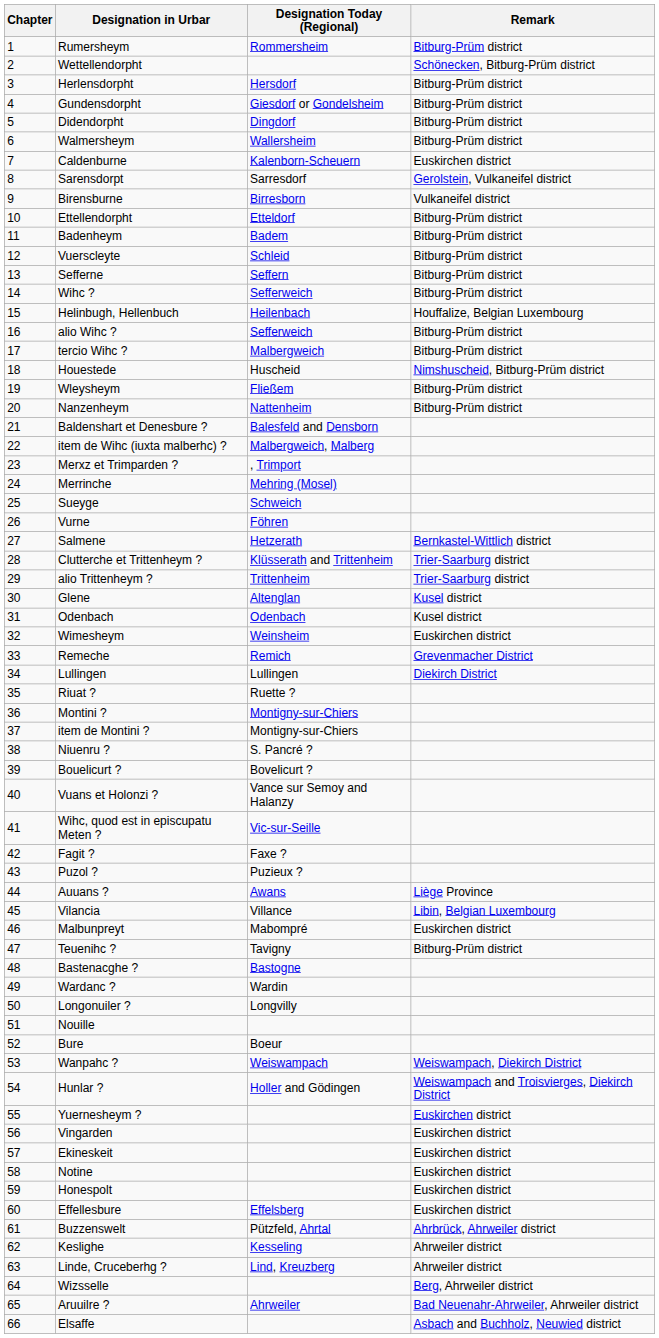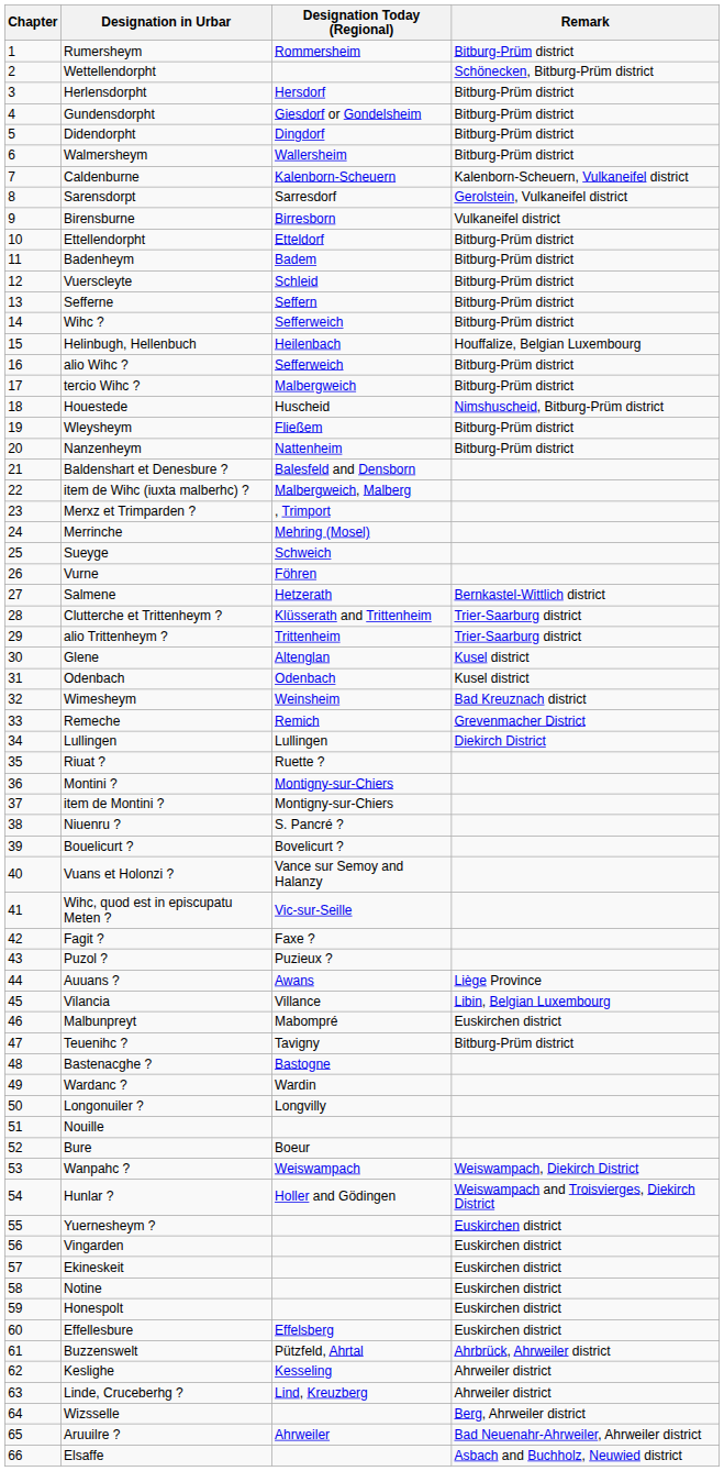 <table class="wikitable">
 <tr>
 <th>Chapter</th>
 <th>Designation in Urbar</th>
 <th>Designation Today (Regional)</th>
 <th>Remark</th>
 </tr>
 <tr>
 <td>1</td>
 <td>Rumersheym</td>
 <td><a href='#'>Rommersheim</a></td>
 <td><a href='#'>Bitburg-Prüm</a> district</td>
 </tr>
 <tr>
 <td>2</td>
 <td>Wettellendorpht</td>
 <td></td>
 <td><a href='#'>Schönecken</a>, Bitburg-Prüm district</td>
 </tr>
 <tr>
 <td>3</td>
 <td>Herlensdorpht</td>
 <td><a href='#'>Hersdorf</a></td>
 <td>Bitburg-Prüm district</td>
 </tr>
 <tr>
 <td>4</td>
 <td>Gundensdorpht</td>
 <td><a href='#'>Giesdorf</a> or <a href='#'>Gondelsheim</a></td>
 <td>Bitburg-Prüm district</td>
 </tr>
 <tr>
 <td>5</td>
 <td>Didendorpht</td>
 <td><a href='#'>Dingdorf</a></td>
 <td>Bitburg-Prüm district</td>
 </tr>
 <tr>
 <td>6</td>
 <td>Walmersheym</td>
 <td><a href='#'>Wallersheim</a></td>
 <td>Bitburg-Prüm district</td>
 </tr>
 <tr>
 <td>7</td>
 <td>Caldenburne</td>
 <td><a href='#'>Kalenborn-Scheuern</a></td>
-<td>Euskirchen district</td>
+<td>Kalenborn-Scheuern, <a href='#'>Vulkaneifel</a> district</td>
 </tr>
 <tr>
 <td>8</td>
 <td>Sarensdorpt</td>
 <td>Sarresdorf</td>
 <td><a href='#'>Gerolstein</a>, Vulkaneifel district</td>
 </tr>
 <tr>
 <td>9</td>
 <td>Birensburne</td>
 <td><a href='#'>Birresborn</a></td>
 <td>Vulkaneifel district</td>
 </tr>
 <tr>
 <td>10</td>
 <td>Ettellendorpht</td>
 <td><a href='#'>Etteldorf</a></td>
 <td>Bitburg-Prüm district</td>
 </tr>
 <tr>
 <td>11</td>
 <td>Badenheym</td>
 <td><a href='#'>Badem</a></td>
 <td>Bitburg-Prüm district</td>
 </tr>
 <tr>
 <td>12</td>
 <td>Vuerscleyte</td>
 <td><a href='#'>Schleid</a></td>
 <td>Bitburg-Prüm district</td>
 </tr>
 <tr>
 <td>13</td>
 <td>Sefferne</td>
 <td><a href='#'>Seffern</a></td>
 <td>Bitburg-Prüm district</td>
 </tr>
 <tr>
 <td>14</td>
 <td>Wihc ?</td>
 <td><a href='#'>Sefferweich</a></td>
 <td>Bitburg-Prüm district</td>
 </tr>
 <tr>
 <td>15</td>
 <td>Helinbugh, Hellenbuch</td>
 <td><a href='#'>Heilenbach</a></td>
 <td>Houffalize, Belgian Luxembourg</td>
 </tr>
 <tr>
 <td>16</td>
 <td>alio Wihc ?</td>
 <td><a href='#'>Sefferweich</a></td>
 <td>Bitburg-Prüm district</td>
 </tr>
 <tr>
 <td>17</td>
 <td>tercio Wihc ?</td>
 <td><a href='#'>Malbergweich</a></td>
 <td>Bitburg-Prüm district</td>
 </tr>
 <tr>
 <td>18</td>
 <td>Houestede</td>
 <td>Huscheid</td>
 <td><a href='#'>Nimshuscheid</a>, Bitburg-Prüm district</td>
 </tr>
 <tr>
 <td>19</td>
 <td>Wleysheym</td>
 <td><a href='#'>Fließem</a></td>
 <td>Bitburg-Prüm district</td>
 </tr>
 <tr>
 <td>20</td>
 <td>Nanzenheym</td>
 <td><a href='#'>Nattenheim</a></td>
 <td>Bitburg-Prüm district</td>
 </tr>
 <tr>
 <td>21</td>
 <td>Baldenshart et Denesbure ?</td>
 <td><a href='#'>Balesfeld</a> and <a href='#'>Densborn</a></td>
 <td></td>
 </tr>
 <tr>
 <td>22</td>
 <td>item de Wihc (iuxta malberhc) ?</td>
 <td><a href='#'>Malbergweich</a>, <a href='#'>Malberg</a></td>
 <td></td>
 </tr>
 <tr>
 <td>23</td>
 <td>Merxz et Trimparden ?</td>
 <td>, <a href='#'>Trimport</a></td>
 <td></td>
 </tr>
 <tr>
 <td>24</td>
 <td>Merrinche</td>
 <td><a href='#'>Mehring (Mosel)</a></td>
 <td></td>
 </tr>
 <tr>
 <td>25</td>
 <td>Sueyge</td>
 <td><a href='#'>Schweich</a></td>
 <td></td>
 </tr>
 <tr>
 <td>26</td>
 <td>Vurne</td>
 <td><a href='#'>Föhren</a></td>
 <td></td>
 </tr>
 <tr>
 <td>27</td>
 <td>Salmene</td>
 <td><a href='#'>Hetzerath</a></td>
 <td><a href='#'>Bernkastel-Wittlich</a> district</td>
 </tr>
 <tr>
 <td>28</td>
 <td>Clutterche et Trittenheym ?</td>
 <td><a href='#'>Klüsserath</a> and <a href='#'>Trittenheim</a></td>
 <td><a href='#'>Trier-Saarburg</a> district</td>
 </tr>
 <tr>
 <td>29</td>
 <td>alio Trittenheym ?</td>
 <td><a href='#'>Trittenheim</a></td>
 <td><a href='#'>Trier-Saarburg</a> district</td>
 </tr>
 <tr>
 <td>30</td>
 <td>Glene</td>
 <td><a href='#'>Altenglan</a></td>
 <td><a href='#'>Kusel</a> district</td>
 </tr>
 <tr>
 <td>31</td>
 <td>Odenbach</td>
 <td><a href='#'>Odenbach</a></td>
 <td>Kusel district</td>
 </tr>
 <tr>
 <td>32</td>
 <td>Wimesheym</td>
 <td><a href='#'>Weinsheim</a></td>
-<td>Euskirchen district</td>
+<td><a href='#'>Bad Kreuznach</a> district</td>
 </tr>
 <tr>
 <td>33</td>
 <td>Remeche</td>
 <td><a href='#'>Remich</a></td>
 <td><a href='#'>Grevenmacher District</a></td>
 </tr>
 <tr>
 <td>34</td>
 <td>Lullingen</td>
 <td>Lullingen</td>
 <td><a href='#'>Diekirch District</a></td>
 </tr>
 <tr>
 <td>35</td>
 <td>Riuat ?</td>
 <td>Ruette ?</td>
 <td></td>
 </tr>
 <tr>
 <td>36</td>
 <td>Montini ?</td>
 <td><a href='#'>Montigny-sur-Chiers</a></td>
 <td></td>
 </tr>
 <tr>
 <td>37</td>
 <td>item de Montini ?</td>
 <td>Montigny-sur-Chiers</td>
 <td></td>
 </tr>
 <tr>
 <td>38</td>
 <td>Niuenru ?</td>
 <td>S. Pancré ?</td>
 <td></td>
 </tr>
 <tr>
 <td>39</td>
 <td>Bouelicurt ?</td>
 <td>Bovelicurt ?</td>
 <td></td>
 </tr>
 <tr>
 <td>40</td>
 <td>Vuans et Holonzi ?</td>
 <td>Vance sur Semoy and Halanzy</td>
 <td></td>
 </tr>
 <tr>
 <td>41</td>
 <td>Wihc, quod est in episcupatu Meten ?</td>
 <td><a href='#'>Vic-sur-Seille</a></td>
 <td></td>
 </tr>
 <tr>
 <td>42</td>
 <td>Fagit ?</td>
 <td>Faxe ?</td>
 <td></td>
 </tr>
 <tr>
 <td>43</td>
 <td>Puzol ?</td>
 <td>Puzieux ?</td>
 <td></td>
 </tr>
 <tr>
 <td>44</td>
 <td>Auuans ?</td>
 <td><a href='#'>Awans</a></td>
 <td><a href='#'>Liège</a> Province</td>
 </tr>
 <tr>
 <td>45</td>
 <td>Vilancia</td>
 <td>Villance</td>
 <td><a href='#'>Libin</a>, <a href='#'>Belgian Luxembourg</a></td>
 </tr>
 <tr>
 <td>46</td>
 <td>Malbunpreyt</td>
 <td>Mabompré</td>
 <td>Euskirchen district</td>
 </tr>
 <tr>
 <td>47</td>
 <td>Teuenihc ?</td>
 <td>Tavigny</td>
 <td>Bitburg-Prüm district</td>
 </tr>
 <tr>
 <td>48</td>
 <td>Bastenacghe ?</td>
 <td><a href='#'>Bastogne</a></td>
 <td></td>
 </tr>
 <tr>
 <td>49</td>
 <td>Wardanc ?</td>
 <td>Wardin</td>
 <td></td>
 </tr>
 <tr>
 <td>50</td>
 <td>Longonuiler ?</td>
 <td>Longvilly</td>
 <td></td>
 </tr>
 <tr>
 <td>51</td>
 <td>Nouille</td>
 <td></td>
 <td></td>
 </tr>
 <tr>
 <td>52</td>
 <td>Bure</td>
 <td>Boeur</td>
 <td></td>
 </tr>
 <tr>
 <td>53</td>
 <td>Wanpahc ?</td>
 <td><a href='#'>Weiswampach</a></td>
 <td><a href='#'>Weiswampach</a>, <a href='#'>Diekirch District</a></td>
 </tr>
 <tr>
 <td>54</td>
 <td>Hunlar ?</td>
 <td><a href='#'>Holler</a> and Gödingen</td>
 <td><a href='#'>Weiswampach</a> and <a href='#'>Troisvierges</a>, <a href='#'>Diekirch District</a></td>
 </tr>
 <tr>
 <td>55</td>
 <td>Yuernesheym ?</td>
 <td></td>
 <td><a href='#'>Euskirchen</a> district</td>
 </tr>
 <tr>
 <td>56</td>
 <td>Vingarden</td>
 <td></td>
 <td>Euskirchen district</td>
 </tr>
 <tr>
 <td>57</td>
 <td>Ekineskeit</td>
 <td></td>
 <td>Euskirchen district</td>
 </tr>
 <tr>
 <td>58</td>
 <td>Notine</td>
 <td></td>
 <td>Euskirchen district</td>
 </tr>
 <tr>
 <td>59</td>
 <td>Honespolt</td>
 <td></td>
 <td>Euskirchen district</td>
 </tr>
 <tr>
 <td>60</td>
 <td>Effellesbure</td>
 <td><a href='#'>Effelsberg</a></td>
 <td>Euskirchen district</td>
 </tr>
 <tr>
 <td>61</td>
 <td>Buzzenswelt</td>
 <td>Pützfeld, <a href='#'>Ahrtal</a></td>
 <td><a href='#'>Ahrbrück</a>, <a href='#'>Ahrweiler</a> district</td>
 </tr>
 <tr>
 <td>62</td>
 <td>Keslighe</td>
 <td><a href='#'>Kesseling</a></td>
 <td>Ahrweiler district</td>
 </tr>
 <tr>
 <td>63</td>
 <td>Linde, Cruceberhg ?</td>
 <td><a href='#'>Lind</a>, <a href='#'>Kreuzberg</a></td>
 <td>Ahrweiler district</td>
 </tr>
 <tr>
 <td>64</td>
 <td>Wizsselle</td>
 <td></td>
 <td><a href='#'>Berg</a>, Ahrweiler district</td>
 </tr>
 <tr>
 <td>65</td>
 <td>Aruuilre ?</td>
 <td><a href='#'>Ahrweiler</a></td>
 <td><a href='#'>Bad Neuenahr-Ahrweiler</a>, Ahrweiler district</td>
 </tr>
 <tr>
 <td>66</td>
 <td>Elsaffe</td>
 <td></td>
 <td><a href='#'>Asbach</a> and <a href='#'>Buchholz</a>, <a href='#'>Neuwied</a> district</td>
 </tr>
 </table>
